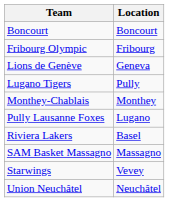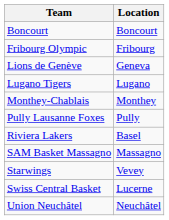 <table class="wikitable sortable">
 <tr>
 <th>Team</th>
 <th>Location</th>
 </tr>
 <tr>
 <td><a href='#'>Boncourt</a></td>
 <td><a href='#'>Boncourt</a></td>
 </tr>
 <tr>
 <td><a href='#'>Fribourg Olympic</a></td>
 <td><a href='#'>Fribourg</a></td>
 </tr>
 <tr>
 <td><a href='#'>Lions de Genève</a></td>
 <td><a href='#'>Geneva</a></td>
 </tr>
 <tr>
 <td><a href='#'>Lugano Tigers</a></td>
-<td><a href='#'>Pully</a></td>
+<td><a href='#'>Lugano</a></td>
 </tr>
 <tr>
 <td><a href='#'>Monthey-Chablais</a></td>
 <td><a href='#'>Monthey</a></td>
 </tr>
 <tr>
 <td><a href='#'>Pully Lausanne Foxes</a></td>
-<td><a href='#'>Lugano</a></td>
+<td><a href='#'>Pully</a></td>
 </tr>
 <tr>
 <td><a href='#'>Riviera Lakers</a></td>
 <td><a href='#'>Basel</a></td>
 </tr>
 <tr>
 <td><a href='#'>SAM Basket Massagno</a></td>
 <td><a href='#'>Massagno</a></td>
 </tr>
 <tr>
 <td><a href='#'>Starwings</a></td>
 <td><a href='#'>Vevey</a></td>
 </tr>
 <tr>
+<td><a href='#'>Swiss Central Basket</a></td>
+<td><a href='#'>Lucerne</a></td>
+</tr>
+<tr>
 <td><a href='#'>Union Neuchâtel</a></td>
 <td><a href='#'>Neuchâtel</a></td>
 </tr>
 </table>
